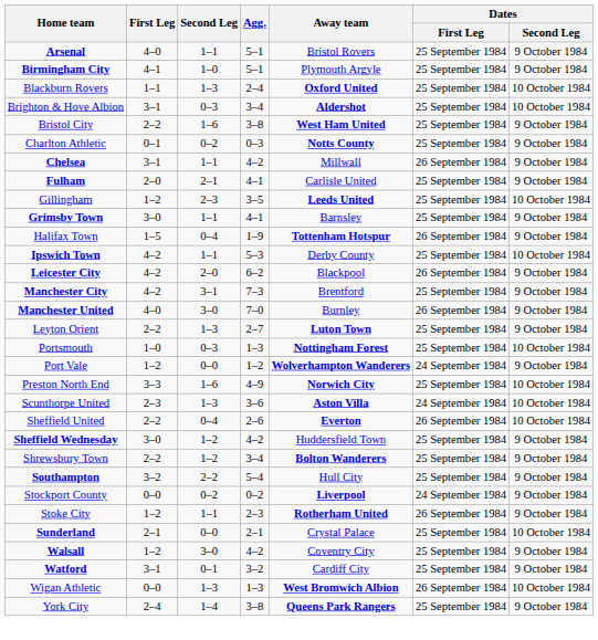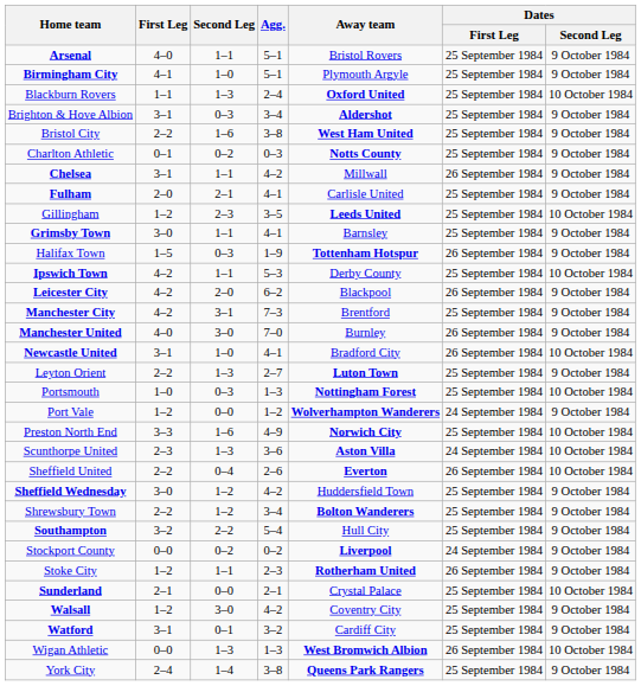 <table class="wikitable" style="text-align: center">
 <tr>
 <th rowspan=2>Home team</th>
 <th rowspan=2>First Leg</th>
 <th rowspan=2>Second Leg</th>
 <th rowspan=2><a href='#'>Agg.</a></th>
 <th rowspan=2>Away team</th>
 <th colspan=2>Dates</th>
 </tr>
 <tr>
 <th>First Leg</th>
 <th>Second Leg</th>
 </tr>
 <tr>
 <td><strong><a href='#'>Arsenal</a></strong></td>
 <td>4–0</td>
 <td>1–1</td>
 <td>5–1</td>
 <td><a href='#'>Bristol Rovers</a></td>
 <td>25 September 1984</td>
 <td>9 October 1984</td>
 </tr>
 <tr>
 <td><strong><a href='#'>Birmingham City</a></strong></td>
 <td>4–1</td>
 <td>1–0</td>
 <td>5–1</td>
 <td><a href='#'>Plymouth Argyle</a></td>
 <td>25 September 1984</td>
 <td>9 October 1984</td>
 </tr>
 <tr>
 <td><a href='#'>Blackburn Rovers</a></td>
 <td>1–1</td>
 <td>1–3</td>
 <td>2–4</td>
 <td><strong><a href='#'>Oxford United</a></strong></td>
 <td>25 September 1984</td>
 <td>10 October 1984</td>
 </tr>
 <tr>
 <td><a href='#'>Brighton & Hove Albion</a></td>
 <td>3–1</td>
 <td>0–3</td>
 <td>3–4</td>
 <td><strong><a href='#'>Aldershot</a></strong></td>
 <td>25 September 1984</td>
-<td>10 October 1984</td>
+<td>9 October 1984</td>
 </tr>
 <tr>
 <td><a href='#'>Bristol City</a></td>
 <td>2–2</td>
 <td>1–6</td>
 <td>3–8</td>
 <td><strong><a href='#'>West Ham United</a></strong></td>
 <td>25 September 1984</td>
 <td>9 October 1984</td>
 </tr>
 <tr>
 <td><a href='#'>Charlton Athletic</a></td>
 <td>0–1</td>
 <td>0–2</td>
 <td>0–3</td>
 <td><strong><a href='#'>Notts County</a></strong></td>
 <td>25 September 1984</td>
 <td>9 October 1984</td>
 </tr>
 <tr>
 <td><strong><a href='#'>Chelsea</a></strong></td>
 <td>3–1</td>
 <td>1–1</td>
 <td>4–2</td>
 <td><a href='#'>Millwall</a></td>
 <td>26 September 1984</td>
 <td>9 October 1984</td>
 </tr>
 <tr>
 <td><strong><a href='#'>Fulham</a></strong></td>
 <td>2–0</td>
 <td>2–1</td>
 <td>4–1</td>
 <td><a href='#'>Carlisle United</a></td>
 <td>25 September 1984</td>
 <td>9 October 1984</td>
 </tr>
 <tr>
 <td><a href='#'>Gillingham</a></td>
 <td>1–2</td>
 <td>2–3</td>
 <td>3–5</td>
 <td><strong><a href='#'>Leeds United</a></strong></td>
 <td>25 September 1984</td>
 <td>10 October 1984</td>
 </tr>
 <tr>
 <td><strong><a href='#'>Grimsby Town</a></strong></td>
 <td>3–0</td>
 <td>1–1</td>
 <td>4–1</td>
 <td><a href='#'>Barnsley</a></td>
 <td>25 September 1984</td>
 <td>9 October 1984</td>
 </tr>
 <tr>
 <td><a href='#'>Halifax Town</a></td>
 <td>1–5</td>
-<td>0–4</td>
+<td>0–3</td>
 <td>1–9</td>
 <td><strong><a href='#'>Tottenham Hotspur</a></strong></td>
 <td>26 September 1984</td>
 <td>9 October 1984</td>
 </tr>
 <tr>
 <td><strong><a href='#'>Ipswich Town</a></strong></td>
 <td>4–2</td>
 <td>1–1</td>
 <td>5–3</td>
 <td><a href='#'>Derby County</a></td>
 <td>25 September 1984</td>
 <td>10 October 1984</td>
 </tr>
 <tr>
 <td><strong><a href='#'>Leicester City</a></strong></td>
 <td>4–2</td>
 <td>2–0</td>
 <td>6–2</td>
 <td><a href='#'>Blackpool</a></td>
 <td>26 September 1984</td>
 <td>9 October 1984</td>
 </tr>
 <tr>
 <td><strong><a href='#'>Manchester City</a></strong></td>
 <td>4–2</td>
 <td>3–1</td>
 <td>7–3</td>
 <td><a href='#'>Brentford</a></td>
 <td>25 September 1984</td>
 <td>9 October 1984</td>
 </tr>
 <tr>
 <td><strong><a href='#'>Manchester United</a></strong></td>
 <td>4–0</td>
 <td>3–0</td>
 <td>7–0</td>
 <td><a href='#'>Burnley</a></td>
 <td>26 September 1984</td>
 <td>9 October 1984</td>
+</tr>
+<tr>
+<td><strong><a href='#'>Newcastle United</a></strong></td>
+<td>3–1</td>
+<td>1–0</td>
+<td>4–1</td>
+<td><a href='#'>Bradford City</a></td>
+<td>26 September 1984</td>
+<td>10 October 1984</td>
 </tr>
 <tr>
 <td><a href='#'>Leyton Orient</a></td>
 <td>2–2</td>
 <td>1–3</td>
 <td>2–7</td>
 <td><strong><a href='#'>Luton Town</a></strong></td>
 <td>25 September 1984</td>
 <td>9 October 1984</td>
 </tr>
 <tr>
 <td><a href='#'>Portsmouth</a></td>
 <td>1–0</td>
 <td>0–3</td>
 <td>1–3</td>
 <td><strong><a href='#'>Nottingham Forest</a></strong></td>
 <td>25 September 1984</td>
 <td>10 October 1984</td>
 </tr>
 <tr>
 <td><a href='#'>Port Vale</a></td>
 <td>1–2</td>
 <td>0–0</td>
 <td>1–2</td>
 <td><strong><a href='#'>Wolverhampton Wanderers</a></strong></td>
 <td>24 September 1984</td>
 <td>9 October 1984</td>
 </tr>
 <tr>
 <td><a href='#'>Preston North End</a></td>
 <td>3–3</td>
 <td>1–6</td>
 <td>4–9</td>
 <td><strong><a href='#'>Norwich City</a></strong></td>
 <td>25 September 1984</td>
 <td>10 October 1984</td>
 </tr>
 <tr>
 <td><a href='#'>Scunthorpe United</a></td>
 <td>2–3</td>
 <td>1–3</td>
 <td>3–6</td>
 <td><strong><a href='#'>Aston Villa</a></strong></td>
 <td>24 September 1984</td>
 <td>10 October 1984</td>
 </tr>
 <tr>
 <td><a href='#'>Sheffield United</a></td>
 <td>2–2</td>
 <td>0–4</td>
 <td>2–6</td>
 <td><strong><a href='#'>Everton</a></strong></td>
 <td>26 September 1984</td>
 <td>10 October 1984</td>
 </tr>
 <tr>
 <td><strong><a href='#'>Sheffield Wednesday</a></strong></td>
 <td>3–0</td>
 <td>1–2</td>
 <td>4–2</td>
 <td><a href='#'>Huddersfield Town</a></td>
 <td>25 September 1984</td>
 <td>9 October 1984</td>
 </tr>
 <tr>
 <td><a href='#'>Shrewsbury Town</a></td>
 <td>2–2</td>
 <td>1–2</td>
 <td>3–4</td>
 <td><strong><a href='#'>Bolton Wanderers</a></strong></td>
 <td>25 September 1984</td>
 <td>9 October 1984</td>
 </tr>
 <tr>
 <td><strong><a href='#'>Southampton</a></strong></td>
 <td>3–2</td>
 <td>2–2</td>
 <td>5–4</td>
 <td><a href='#'>Hull City</a></td>
 <td>25 September 1984</td>
 <td>9 October 1984</td>
 </tr>
 <tr>
 <td><a href='#'>Stockport County</a></td>
 <td>0–0</td>
 <td>0–2</td>
 <td>0–2</td>
 <td><strong><a href='#'>Liverpool</a></strong></td>
 <td>24 September 1984</td>
 <td>9 October 1984</td>
 </tr>
 <tr>
 <td><a href='#'>Stoke City</a></td>
 <td>1–2</td>
 <td>1–1</td>
 <td>2–3</td>
 <td><strong><a href='#'>Rotherham United</a></strong></td>
 <td>26 September 1984</td>
 <td>9 October 1984</td>
 </tr>
 <tr>
 <td><strong><a href='#'>Sunderland</a></strong></td>
 <td>2–1</td>
 <td>0–0</td>
 <td>2–1</td>
 <td><a href='#'>Crystal Palace</a></td>
 <td>25 September 1984</td>
 <td>10 October 1984</td>
 </tr>
 <tr>
 <td><strong><a href='#'>Walsall</a></strong></td>
 <td>1–2</td>
 <td>3–0</td>
 <td>4–2</td>
 <td><a href='#'>Coventry City</a></td>
 <td>25 September 1984</td>
 <td>9 October 1984</td>
 </tr>
 <tr>
 <td><strong><a href='#'>Watford</a></strong></td>
 <td>3–1</td>
 <td>0–1</td>
 <td>3–2</td>
 <td><a href='#'>Cardiff City</a></td>
 <td>25 September 1984</td>
 <td>9 October 1984</td>
 </tr>
 <tr>
 <td><a href='#'>Wigan Athletic</a></td>
 <td>0–0</td>
 <td>1–3</td>
 <td>1–3</td>
 <td><strong><a href='#'>West Bromwich Albion</a></strong></td>
 <td>26 September 1984</td>
 <td>10 October 1984</td>
 </tr>
 <tr>
 <td><a href='#'>York City</a></td>
 <td>2–4</td>
 <td>1–4</td>
 <td>3–8</td>
 <td><strong><a href='#'>Queens Park Rangers</a></strong></td>
 <td>25 September 1984</td>
 <td>9 October 1984</td>
 </tr>
 </table>
